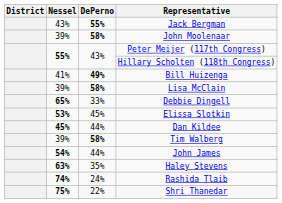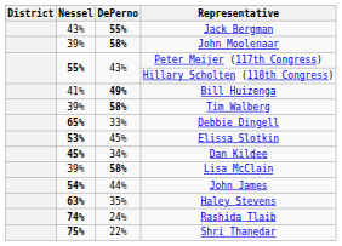 <table class=wikitable>
 <tr>
 <th>District</th>
 <th>Nessel</th>
 <th>DePerno</th>
 <th>Representative</th>
 </tr>
 <tr align=center>
 <th></th>
 <td>43%</td>
 <td><strong>55%</strong></td>
 <td><a href='#'>Jack Bergman</a></td>
 </tr>
 <tr align=center>
 <th></th>
 <td>39%</td>
 <td><strong>58%</strong></td>
 <td><a href='#'>John Moolenaar</a></td>
 </tr>
 <tr align=center>
 <th rowspan=2 ></th>
 <td rowspan=2><strong>55%</strong></td>
 <td rowspan=2>43%</td>
 <td><a href='#'>Peter Meijer</a> (<a href='#'>117th Congress</a>)</td>
 </tr>
 <tr align=center>
 <td><a href='#'>Hillary Scholten</a> (<a href='#'>118th Congress</a>)</td>
 </tr>
 <tr align=center>
 <th></th>
 <td>41%</td>
 <td><strong>49%</strong></td>
 <td><a href='#'>Bill Huizenga</a></td>
 </tr>
 <tr align=center>
 <th></th>
 <td>39%</td>
 <td><strong>58%</strong></td>
-<td><a href='#'>Lisa McClain</a></td>
+<td><a href='#'>Tim Walberg</a></td>
 </tr>
 <tr align=center>
 <th></th>
 <td><strong>65%</strong></td>
 <td>33%</td>
 <td><a href='#'>Debbie Dingell</a></td>
 </tr>
 <tr align=center>
 <th></th>
 <td><strong>53%</strong></td>
 <td>45%</td>
 <td><a href='#'>Elissa Slotkin</a></td>
 </tr>
 <tr align=center>
 <th></th>
 <td><strong>45%</strong></td>
-<td>44%</td>
+<td>34%</td>
 <td><a href='#'>Dan Kildee</a></td>
 </tr>
 <tr align=center>
 <th></th>
 <td>39%</td>
 <td><strong>58%</strong></td>
-<td><a href='#'>Tim Walberg</a></td>
+<td><a href='#'>Lisa McClain</a></td>
 </tr>
 <tr align=center>
 <th></th>
 <td><strong>54%</strong></td>
 <td>44%</td>
 <td><a href='#'>John James</a></td>
 </tr>
 <tr align=center>
 <th></th>
 <td><strong>63%</strong></td>
 <td>35%</td>
 <td><a href='#'>Haley Stevens</a></td>
 </tr>
 <tr align=center>
 <th></th>
 <td><strong>74%</strong></td>
 <td>24%</td>
 <td><a href='#'>Rashida Tlaib</a></td>
 </tr>
 <tr align=center>
 <th></th>
 <td><strong>75%</strong></td>
 <td>22%</td>
 <td><a href='#'>Shri Thanedar</a></td>
 </tr>
 </table>
